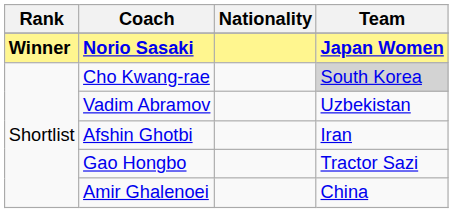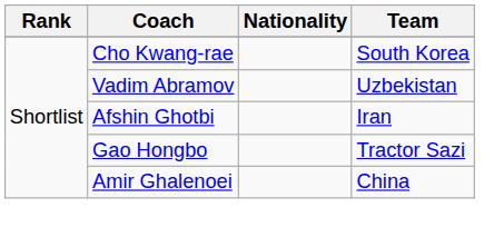 <table class="wikitable">
 <tr>
 <th>Rank</th>
 <th>Coach</th>
 <th>Nationality</th>
 <th>Team</th>
 </tr>
 <tr>
 </tr>
-<tr bgcolor="#FFF68F">
-<td><strong>Winner</strong></td>
-<td><strong><a href='#'>Norio Sasaki</a></strong></td>
-<td><strong></strong></td>
-<td><strong> <a href='#'>Japan Women</a></strong></td>
-</tr>
 <tr>
 <td rowspan="5">Shortlist</td>
 <td><a href='#'>Cho Kwang-rae</a></td>
 <td></td>
-<td style="background: lightgrey;"> <a href='#'>South Korea</a></td>
+<td> <a href='#'>South Korea</a></td>
 </tr>
 <tr>
 <td><a href='#'>Vadim Abramov</a></td>
 <td></td>
 <td> <a href='#'>Uzbekistan</a></td>
 </tr>
 <tr>
 <td><a href='#'>Afshin Ghotbi</a></td>
 <td></td>
 <td> <a href='#'>Iran</a></td>
 </tr>
 <tr>
 <td><a href='#'>Gao Hongbo</a></td>
 <td></td>
 <td> <a href='#'>Tractor Sazi</a></td>
 </tr>
 <tr>
 <td><a href='#'>Amir Ghalenoei</a></td>
 <td></td>
 <td> <a href='#'>China</a></td>
 </tr>
 </table>
